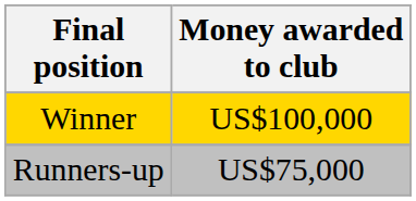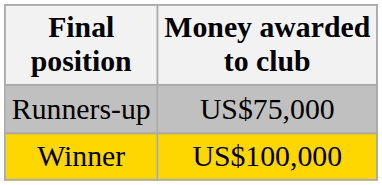 <table Class="wikitable" style="text-align: center;">
 <tr>
 <th>Final<br>position</th>
 <th>Money awarded<br>to club</th>
 </tr>
 <tr>
 </tr>
+<tr style="background:silver;">
+<td>Runners-up</td>
+<td>US$75,000</td>
+</tr>
+<tr>
+</tr>
 <tr style="background:gold;">
 <td>Winner</td>
 <td>US$100,000</td>
 </tr>
-<tr>
-</tr>
-<tr style="background:silver;">
-<td>Runners-up</td>
-<td>US$75,000</td>
-</tr>
 </table>
